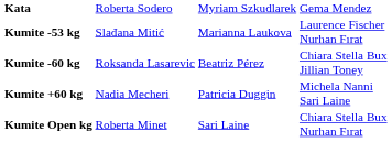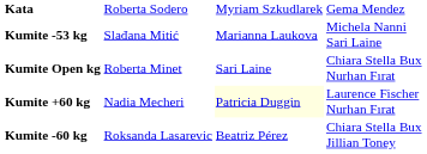 <table>
 <tr>
 <td><strong>Kata</strong></td>
 <td> <a href='#'>Roberta Sodero</a></td>
 <td> <a href='#'>Myriam Szkudlarek</a></td>
 <td> <a href='#'>Gema Mendez</a></td>
 </tr>
 <tr>
 <td><strong>Kumite -53 kg</strong></td>
 <td> <a href='#'>Slađana Mitić</a></td>
 <td> <a href='#'>Marianna Laukova</a></td>
+<td> <a href='#'>Michela Nanni</a> <br>  <a href='#'>Sari Laine</a></td>
+</tr>
+<tr>
+<td><strong>Kumite Open kg</strong></td>
+<td> <a href='#'>Roberta Minet</a></td>
+<td> <a href='#'>Sari Laine</a></td>
+<td> <a href='#'>Chiara Stella Bux</a> <br>  <a href='#'>Nurhan Fırat</a></td>
+</tr>
+<tr>
+<td><strong>Kumite +60 kg</strong></td>
+<td> <a href='#'>Nadia Mecheri</a></td>
+<td style="background: lightyellow;"> <a href='#'>Patricia Duggin</a></td>
 <td> <a href='#'>Laurence Fischer</a> <br>  <a href='#'>Nurhan Fırat</a></td>
 </tr>
 <tr>
 <td><strong>Kumite -60 kg</strong></td>
 <td> <a href='#'>Roksanda Lasarevic</a></td>
 <td> <a href='#'>Beatriz Pérez</a></td>
 <td> <a href='#'>Chiara Stella Bux</a> <br>  <a href='#'>Jillian Toney</a></td>
 </tr>
-<tr>
-<td><strong>Kumite +60 kg</strong></td>
-<td> <a href='#'>Nadia Mecheri</a></td>
-<td> <a href='#'>Patricia Duggin</a></td>
-<td> <a href='#'>Michela Nanni</a> <br>  <a href='#'>Sari Laine</a></td>
-</tr>
-<tr>
-<td><strong>Kumite Open kg</strong></td>
-<td> <a href='#'>Roberta Minet</a></td>
-<td> <a href='#'>Sari Laine</a></td>
-<td> <a href='#'>Chiara Stella Bux</a> <br>  <a href='#'>Nurhan Fırat</a></td>
-</tr>
 </table>
